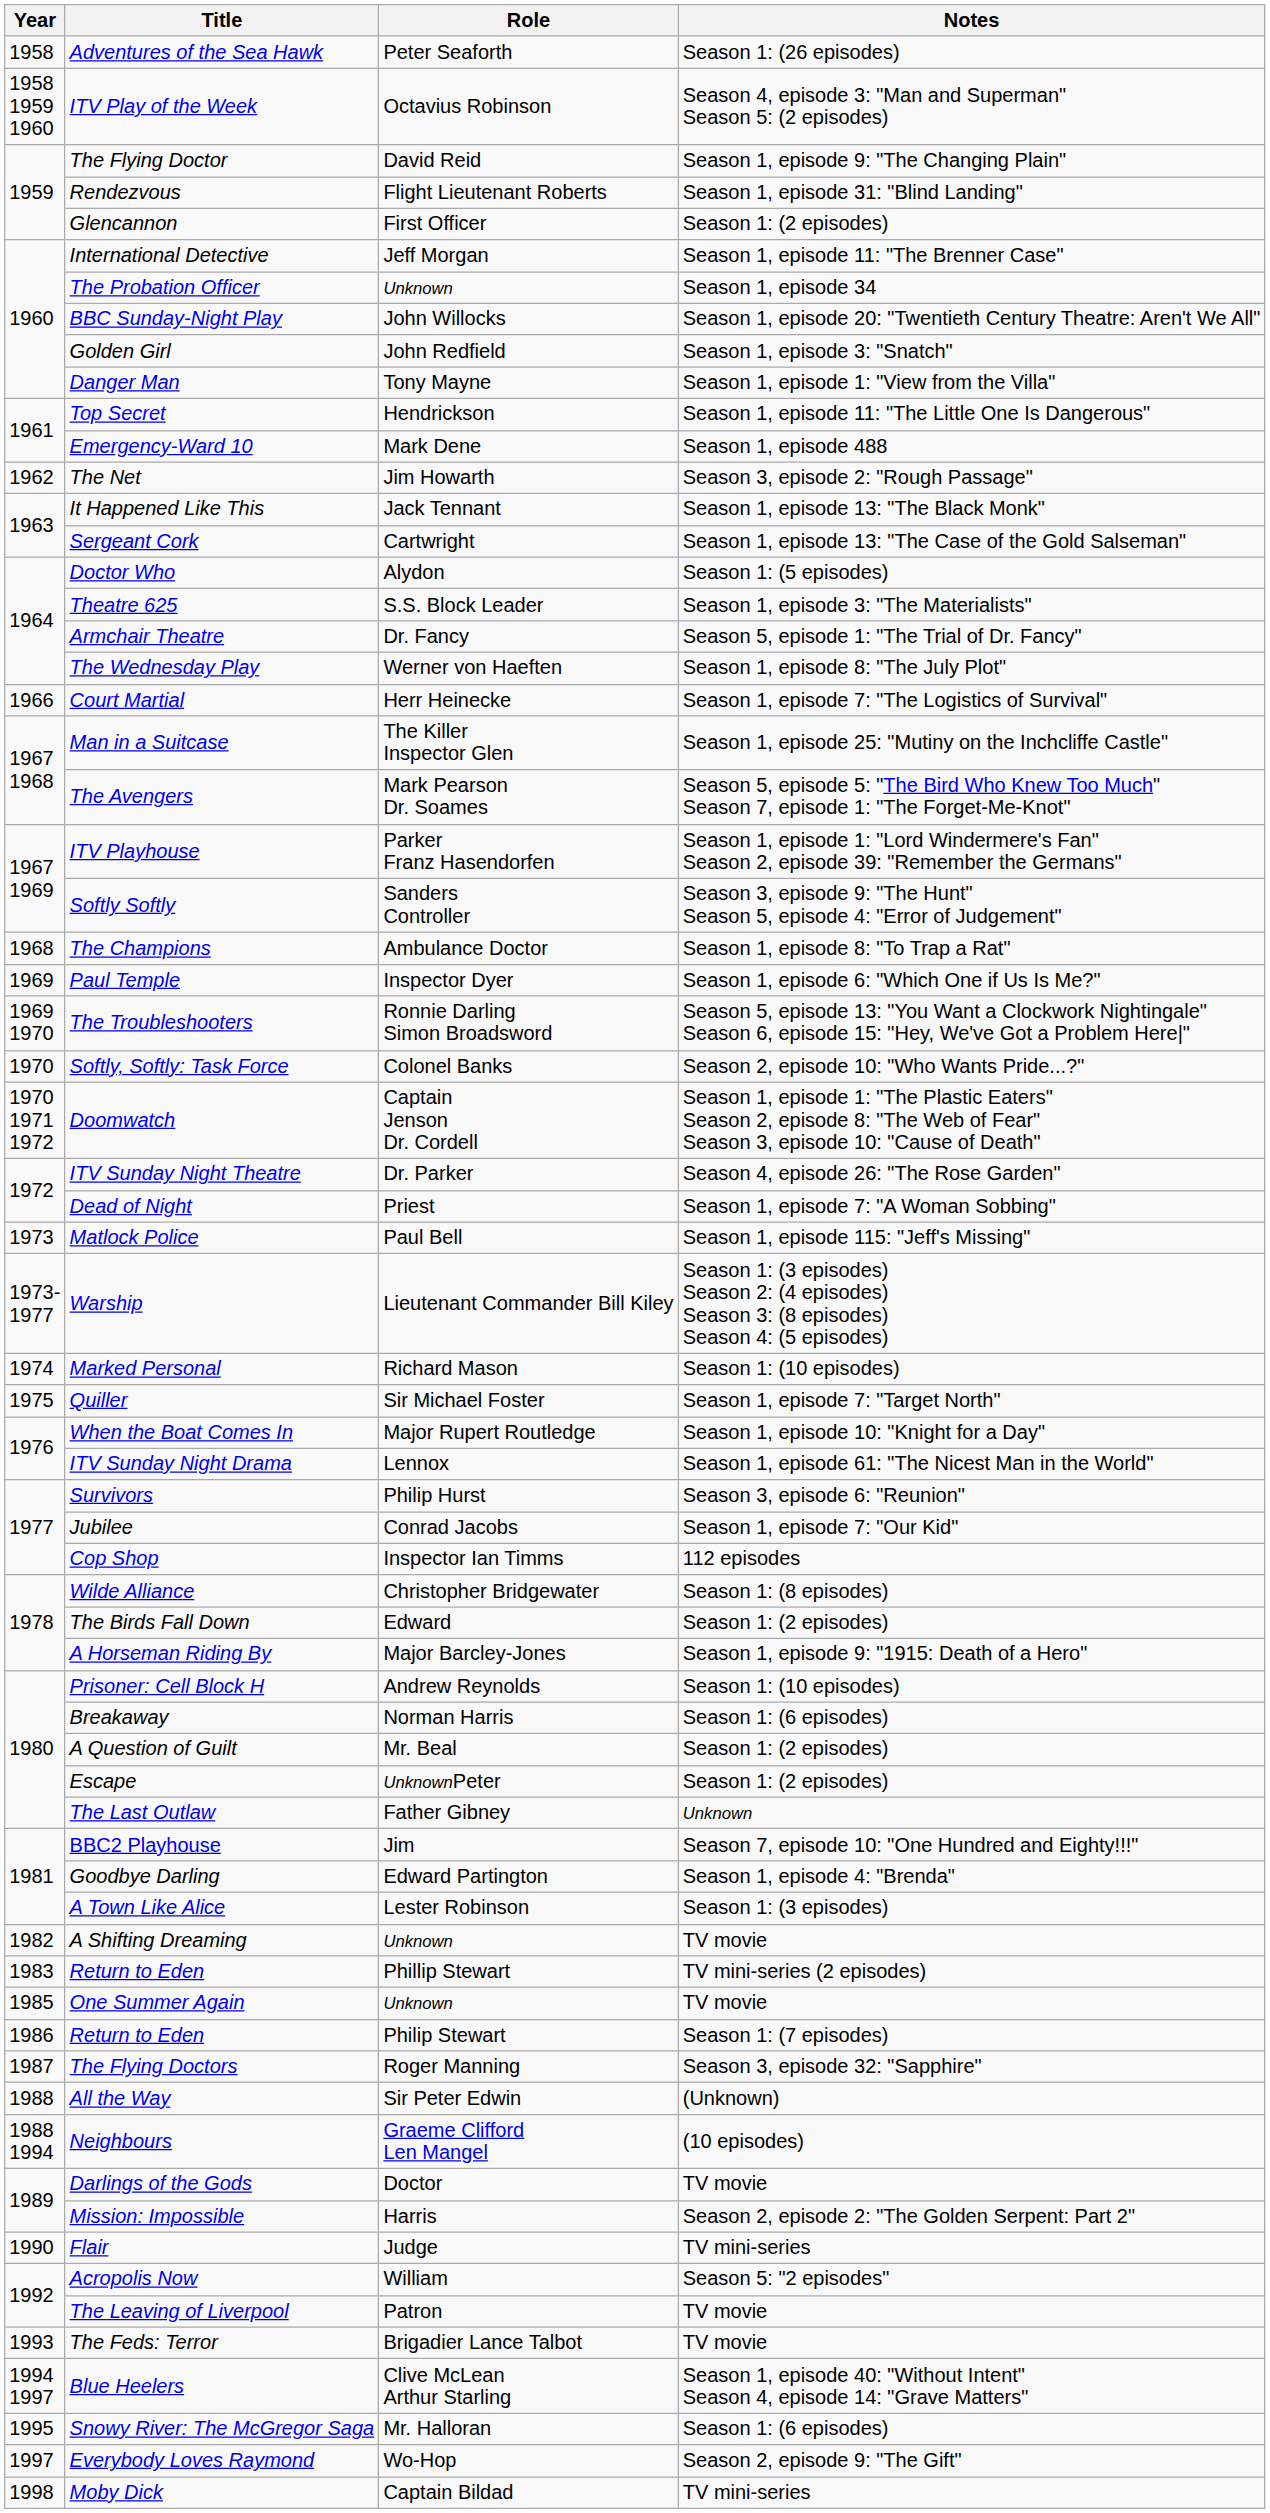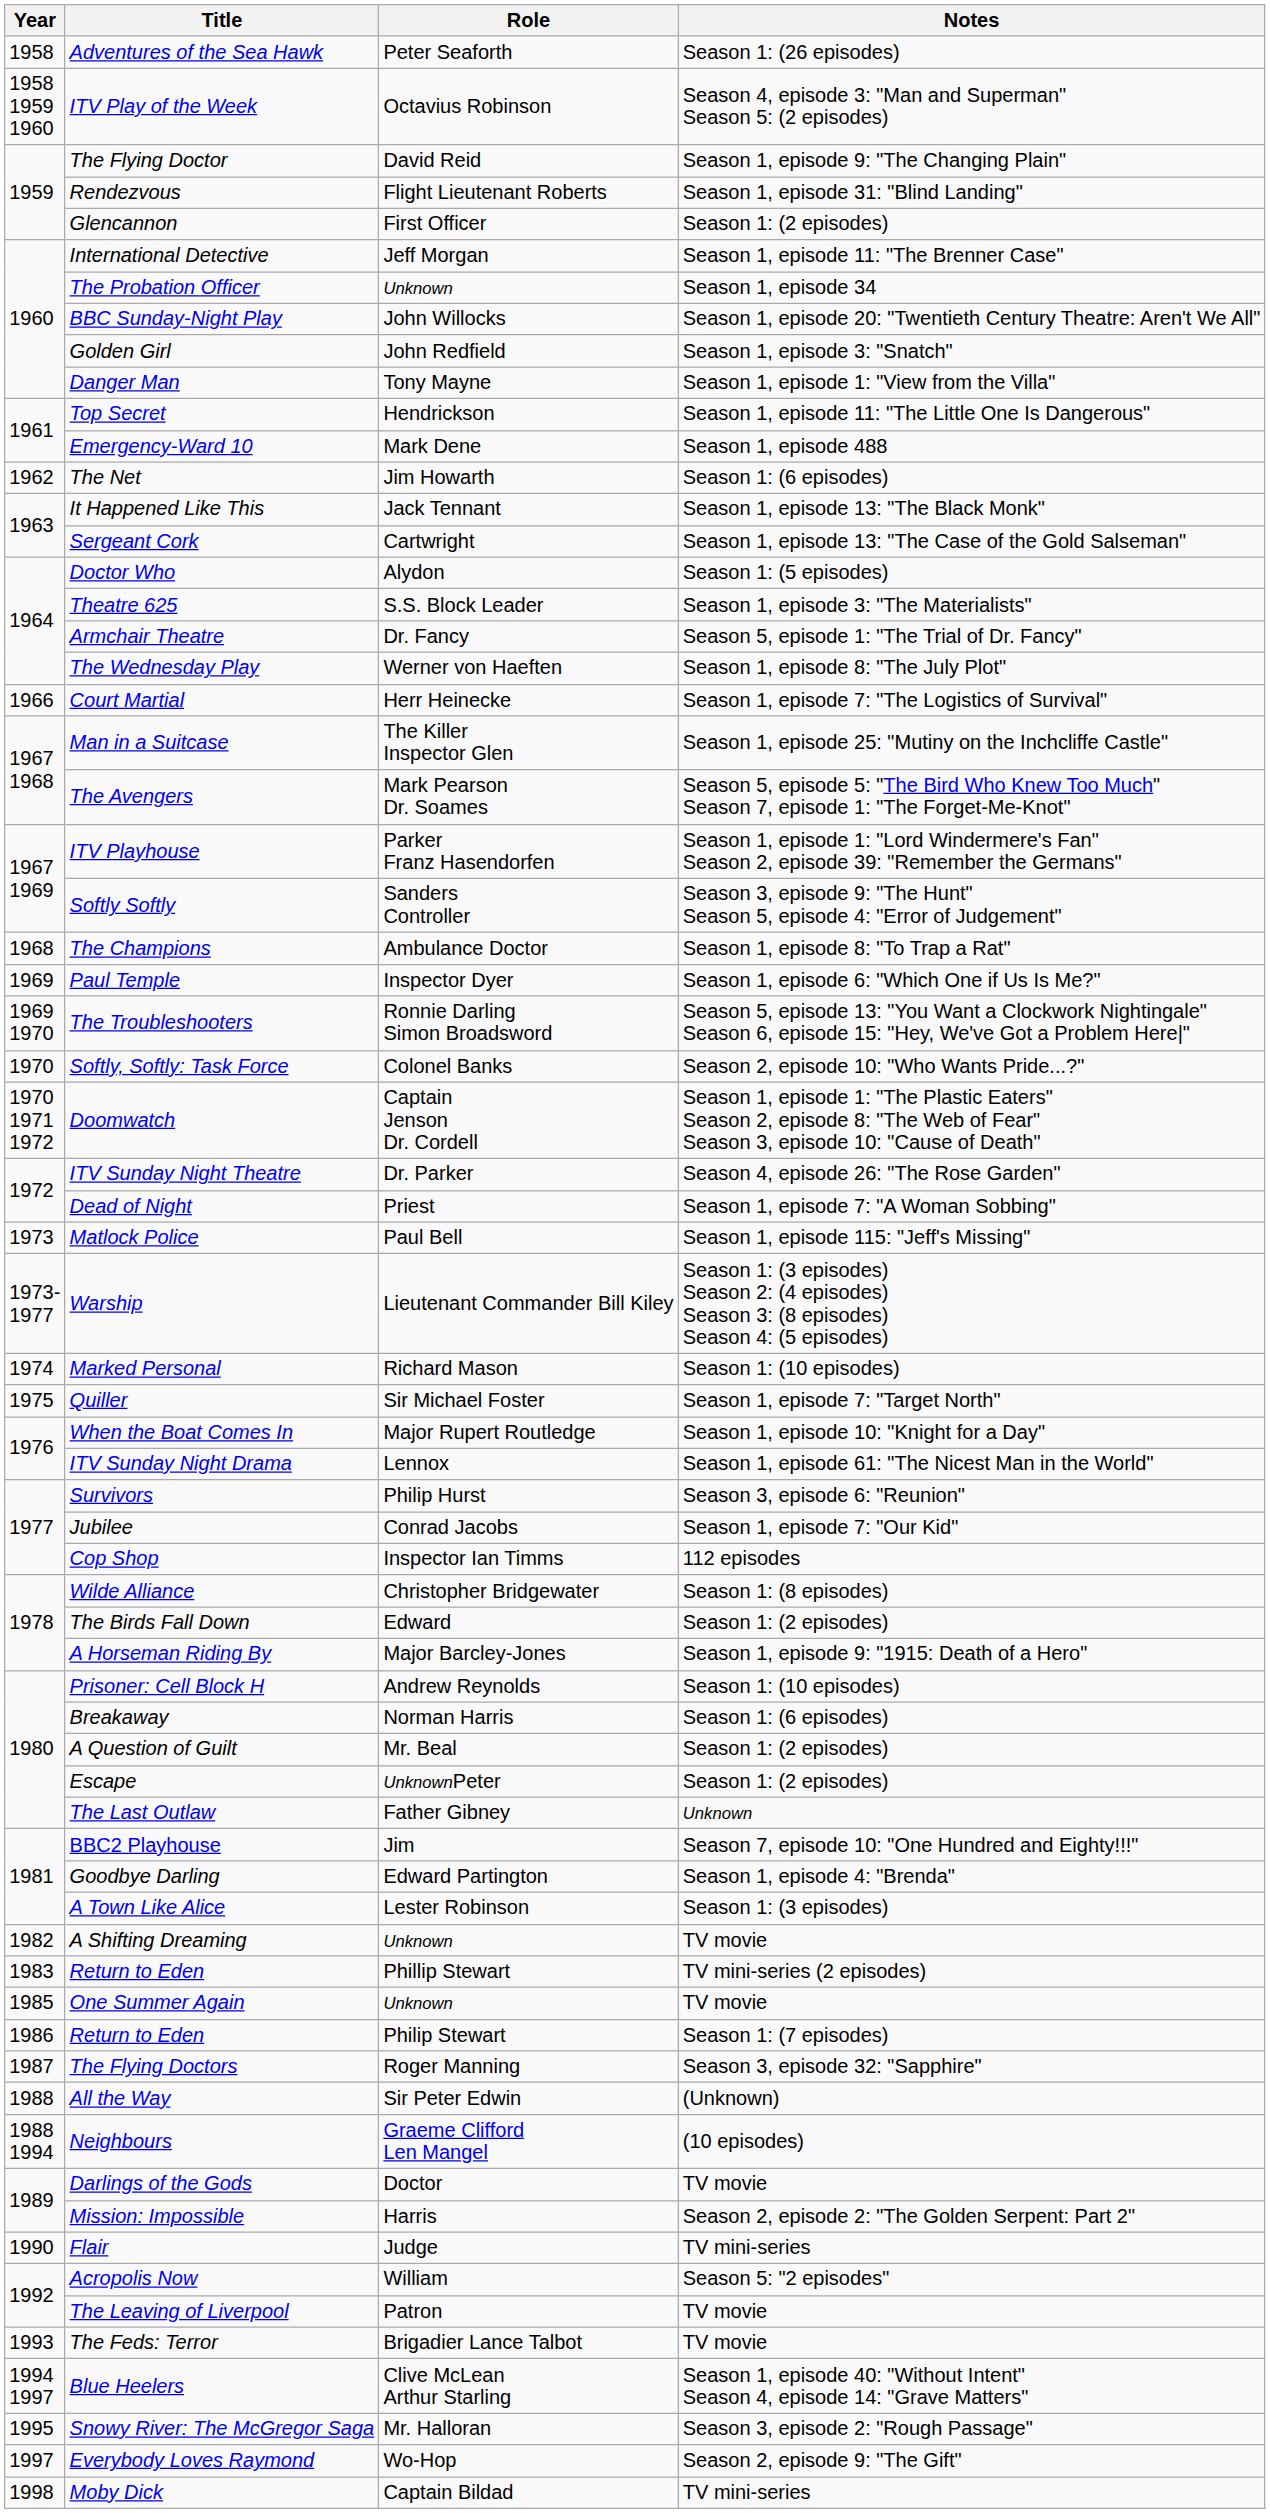 <table class="wikitable sortable jquery-tablesorter">
 <tr>
 <th>Year</th>
 <th>Title</th>
 <th>Role</th>
 <th>Notes</th>
 </tr>
 <tr>
 <td>1958</td>
 <td><em><a href='#'>Adventures of the Sea Hawk</a></em></td>
 <td>Peter Seaforth</td>
 <td>Season 1: (26 episodes)</td>
 </tr>
 <tr>
 <td>1958<br>1959<br>1960</td>
 <td><em><a href='#'>ITV Play of the Week</a></em></td>
 <td>Octavius Robinson</td>
 <td>Season 4, episode 3: "Man and Superman"<br>Season 5: (2 episodes)</td>
 </tr>
 <tr>
 <td rowspan="3">1959</td>
 <td><em>The Flying Doctor</em></td>
 <td>David Reid</td>
 <td>Season 1, episode 9: "The Changing Plain"</td>
 </tr>
 <tr>
 <td><em>Rendezvous</em></td>
 <td>Flight Lieutenant Roberts</td>
 <td>Season 1, episode 31: "Blind Landing"</td>
 </tr>
 <tr>
 <td><em>Glencannon</em></td>
 <td>First Officer</td>
 <td>Season 1: (2 episodes)</td>
 </tr>
 <tr>
 <td rowspan="5">1960</td>
 <td><em>International Detective</em></td>
 <td>Jeff Morgan</td>
 <td>Season 1, episode 11: "The Brenner Case"</td>
 </tr>
 <tr>
 <td><em><a href='#'>The Probation Officer</a></em></td>
 <td><small><em>Unknown</em></small></td>
 <td>Season 1, episode 34</td>
 </tr>
 <tr>
 <td><em><a href='#'>BBC Sunday-Night Play</a></em></td>
 <td>John Willocks</td>
 <td>Season 1, episode 20: "Twentieth Century Theatre: Aren't We All"</td>
 </tr>
 <tr>
 <td><em>Golden Girl</em></td>
 <td>John Redfield</td>
 <td>Season 1, episode 3: "Snatch"</td>
 </tr>
 <tr>
 <td><em><a href='#'>Danger Man</a></em></td>
 <td>Tony Mayne</td>
 <td>Season 1, episode 1: "View from the Villa"</td>
 </tr>
 <tr>
 <td rowspan="2">1961</td>
 <td><em><a href='#'>Top Secret</a></em></td>
 <td>Hendrickson</td>
 <td>Season 1, episode 11: "The Little One Is Dangerous"</td>
 </tr>
 <tr>
 <td><em><a href='#'>Emergency-Ward 10</a></em></td>
 <td>Mark Dene</td>
 <td>Season 1, episode 488</td>
 </tr>
 <tr>
 <td>1962</td>
 <td><em>The Net</em></td>
 <td>Jim Howarth</td>
-<td>Season 3, episode 2: "Rough Passage"</td>
+<td>Season 1: (6 episodes)</td>
 </tr>
 <tr>
 <td rowspan="2">1963</td>
 <td><em>It Happened Like This</em></td>
 <td>Jack Tennant</td>
 <td>Season 1, episode 13: "The Black Monk"</td>
 </tr>
 <tr>
 <td><em><a href='#'>Sergeant Cork</a></em></td>
 <td>Cartwright</td>
 <td>Season 1, episode 13: "The Case of the Gold Salseman"</td>
 </tr>
 <tr>
 <td rowspan="4">1964</td>
 <td><em><a href='#'>Doctor Who</a></em></td>
 <td>Alydon</td>
 <td>Season 1: (5 episodes)</td>
 </tr>
 <tr>
 <td><em><a href='#'>Theatre 625</a></em></td>
 <td>S.S. Block Leader</td>
 <td>Season 1, episode 3: "The Materialists"</td>
 </tr>
 <tr>
 <td><em><a href='#'>Armchair Theatre</a></em></td>
 <td>Dr. Fancy</td>
 <td>Season 5, episode 1: "The Trial of Dr. Fancy"</td>
 </tr>
 <tr>
 <td><em><a href='#'>The Wednesday Play</a></em></td>
 <td>Werner von Haeften</td>
 <td>Season 1, episode 8: "The July Plot"</td>
 </tr>
 <tr>
 <td>1966</td>
 <td><em><a href='#'>Court Martial</a></em></td>
 <td>Herr Heinecke</td>
 <td>Season 1, episode 7: "The Logistics of Survival"</td>
 </tr>
 <tr>
 <td rowspan="2">1967<br>1968</td>
 <td><em><a href='#'>Man in a Suitcase</a></em></td>
 <td>The Killer<br>Inspector Glen</td>
 <td>Season 1, episode 25: "Mutiny on the Inchcliffe Castle"</td>
 </tr>
 <tr>
 <td><em><a href='#'>The Avengers</a></em></td>
 <td>Mark Pearson<br>Dr. Soames</td>
 <td>Season 5, episode 5: "<a href='#'>The Bird Who Knew Too Much</a>"<br>Season 7, episode 1: "The Forget-Me-Knot"</td>
 </tr>
 <tr>
 <td rowspan="2">1967<br>1969</td>
 <td><em><a href='#'>ITV Playhouse</a></em></td>
 <td>Parker<br>Franz Hasendorfen</td>
 <td>Season 1, episode 1: "Lord Windermere's Fan"<br>Season 2, episode 39: "Remember the Germans"</td>
 </tr>
 <tr>
 <td><em><a href='#'>Softly Softly</a></em></td>
 <td>Sanders<br>Controller</td>
 <td>Season 3, episode 9: "The Hunt"<br>Season 5, episode 4: "Error of Judgement"</td>
 </tr>
 <tr>
 <td>1968</td>
 <td><em><a href='#'>The Champions</a></em></td>
 <td>Ambulance Doctor</td>
 <td>Season 1, episode 8: "To Trap a Rat"</td>
 </tr>
 <tr>
 <td>1969</td>
 <td><em><a href='#'>Paul Temple</a></em></td>
 <td>Inspector Dyer</td>
 <td>Season 1, episode 6: "Which One if Us Is Me?"</td>
 </tr>
 <tr>
 <td>1969<br>1970</td>
 <td><em><a href='#'>The Troubleshooters</a></em></td>
 <td>Ronnie Darling<br>Simon Broadsword</td>
 <td>Season 5, episode 13: "You Want a Clockwork Nightingale"<br>Season 6, episode 15: "Hey, We've Got a Problem Here|"</td>
 </tr>
 <tr>
 <td>1970</td>
 <td><em><a href='#'>Softly, Softly: Task Force</a></em></td>
 <td>Colonel Banks</td>
 <td>Season 2, episode 10: "Who Wants Pride...?"</td>
 </tr>
 <tr>
 <td>1970<br>1971<br>1972</td>
 <td><em><a href='#'>Doomwatch</a></em></td>
 <td>Captain<br>Jenson<br>Dr. Cordell</td>
 <td>Season 1, episode 1: "The Plastic Eaters"<br>Season 2, episode 8: "The Web of Fear"<br>Season 3, episode 10: "Cause of Death"</td>
 </tr>
 <tr>
 <td rowspan="2">1972</td>
 <td><em><a href='#'>ITV Sunday Night Theatre</a></em></td>
 <td>Dr. Parker</td>
 <td>Season 4, episode 26: "The Rose Garden"</td>
 </tr>
 <tr>
 <td><em><a href='#'>Dead of Night</a></em></td>
 <td>Priest</td>
 <td>Season 1, episode 7: "A Woman Sobbing"</td>
 </tr>
 <tr>
 <td>1973</td>
 <td><em><a href='#'>Matlock Police</a></em></td>
 <td>Paul Bell</td>
 <td>Season 1, episode 115: "Jeff's Missing"</td>
 </tr>
 <tr>
 <td>1973-<br>1977</td>
 <td><em><a href='#'>Warship</a></em></td>
 <td>Lieutenant Commander Bill Kiley</td>
 <td>Season 1: (3 episodes)<br>Season 2: (4 episodes)<br>Season 3: (8 episodes)<br>Season 4:  (5 episodes)</td>
 </tr>
 <tr>
 <td>1974</td>
 <td><em><a href='#'>Marked Personal</a></em></td>
 <td>Richard Mason</td>
 <td>Season 1: (10 episodes)</td>
 </tr>
 <tr>
 <td>1975</td>
 <td><em><a href='#'>Quiller</a></em></td>
 <td>Sir Michael Foster</td>
 <td>Season 1, episode 7: "Target North"</td>
 </tr>
 <tr>
 <td rowspan="2">1976</td>
 <td><em><a href='#'>When the Boat Comes In</a></em></td>
 <td>Major Rupert Routledge</td>
 <td>Season 1, episode 10:  "Knight for a Day"</td>
 </tr>
 <tr>
 <td><em><a href='#'>ITV Sunday Night Drama</a></em></td>
 <td>Lennox</td>
 <td>Season 1, episode 61: "The Nicest Man in the World"</td>
 </tr>
 <tr>
 <td rowspan="3">1977</td>
 <td><em><a href='#'>Survivors</a></em></td>
 <td>Philip Hurst</td>
 <td>Season 3, episode 6: "Reunion"</td>
 </tr>
 <tr>
 <td><em>Jubilee</em></td>
 <td>Conrad Jacobs</td>
 <td>Season 1, episode 7: "Our Kid"</td>
 </tr>
 <tr>
 <td><em><a href='#'>Cop Shop</a></em></td>
 <td>Inspector Ian Timms</td>
 <td>112 episodes</td>
 </tr>
 <tr>
 <td rowspan="3">1978</td>
 <td><em><a href='#'>Wilde Alliance</a></em></td>
 <td>Christopher Bridgewater</td>
 <td>Season 1: (8 episodes)</td>
 </tr>
 <tr>
 <td><em>The Birds Fall Down</em></td>
 <td>Edward</td>
 <td>Season 1: (2 episodes)</td>
 </tr>
 <tr>
 <td><em><a href='#'>A Horseman Riding By</a></em></td>
 <td>Major Barcley-Jones</td>
 <td>Season 1, episode 9: "1915: Death of a Hero"</td>
 </tr>
 <tr>
 <td rowspan="5">1980</td>
 <td><em><a href='#'>Prisoner: Cell Block H</a></em></td>
 <td>Andrew Reynolds</td>
 <td>Season 1: (10 episodes)</td>
 </tr>
 <tr>
 <td><em>Breakaway</em></td>
 <td>Norman Harris</td>
 <td>Season 1: (6 episodes)</td>
 </tr>
 <tr>
 <td><em>A Question of Guilt</em></td>
 <td>Mr. Beal</td>
 <td>Season 1: (2 episodes)</td>
 </tr>
 <tr>
 <td><em>Escape</em></td>
 <td><small><em>Unknown</em></small>Peter</td>
 <td>Season 1: (2 episodes)</td>
 </tr>
 <tr>
 <td><em><a href='#'>The Last Outlaw</a></em></td>
 <td>Father Gibney</td>
 <td><small><em>Unknown</em></small></td>
 </tr>
 <tr>
 <td rowspan="3">1981</td>
 <td><a href='#'>BBC2 Playhouse</a></td>
 <td>Jim</td>
 <td>Season 7, episode 10: "One Hundred and Eighty!!!"</td>
 </tr>
 <tr>
 <td><em>Goodbye Darling</em></td>
 <td>Edward Partington</td>
 <td>Season 1, episode 4: "Brenda"</td>
 </tr>
 <tr>
 <td><em><a href='#'>A Town Like Alice</a></em></td>
 <td>Lester Robinson</td>
 <td>Season 1: (3 episodes)</td>
 </tr>
 <tr>
 <td>1982</td>
 <td><em>A Shifting Dreaming</em></td>
 <td><small><em>Unknown</em></small></td>
 <td>TV movie</td>
 </tr>
 <tr>
 <td>1983</td>
 <td><em><a href='#'>Return to Eden</a></em></td>
 <td>Phillip Stewart</td>
 <td>TV mini-series (2 episodes)</td>
 </tr>
 <tr>
 <td>1985</td>
 <td><em><a href='#'>One Summer Again</a></em></td>
 <td><small><em>Unknown</em></small></td>
 <td>TV movie</td>
 </tr>
 <tr>
 <td>1986</td>
 <td><em><a href='#'>Return to Eden</a></em></td>
 <td>Philip Stewart</td>
 <td>Season 1: (7 episodes)</td>
 </tr>
 <tr>
 <td>1987</td>
 <td><em><a href='#'>The Flying Doctors</a></em></td>
 <td>Roger Manning</td>
 <td>Season 3, episode 32: "Sapphire"</td>
 </tr>
 <tr>
 <td>1988</td>
 <td><em><a href='#'>All the Way</a></em></td>
 <td>Sir Peter Edwin</td>
 <td>(Unknown)</td>
 </tr>
 <tr>
 <td>1988<br>1994</td>
 <td><em><a href='#'>Neighbours</a></em></td>
 <td><a href='#'>Graeme Clifford</a><br><a href='#'>Len Mangel</a></td>
 <td>(10 episodes)</td>
 </tr>
 <tr>
 <td rowspan="2">1989</td>
 <td><em><a href='#'>Darlings of the Gods</a></em></td>
 <td>Doctor</td>
 <td>TV movie</td>
 </tr>
 <tr>
 <td><em><a href='#'>Mission: Impossible</a></em></td>
 <td>Harris</td>
 <td>Season 2, episode 2: "The Golden Serpent: Part 2"</td>
 </tr>
 <tr>
 <td>1990</td>
 <td><em><a href='#'>Flair</a></em></td>
 <td>Judge</td>
 <td>TV mini-series</td>
 </tr>
 <tr>
 <td rowspan="2">1992</td>
 <td><em><a href='#'>Acropolis Now</a></em></td>
 <td>William</td>
 <td>Season 5: "2 episodes"</td>
 </tr>
 <tr>
 <td><em><a href='#'>The Leaving of Liverpool</a></em></td>
 <td>Patron</td>
 <td>TV movie</td>
 </tr>
 <tr>
 <td>1993</td>
 <td><em>The Feds: Terror</em></td>
 <td>Brigadier Lance Talbot</td>
 <td>TV movie</td>
 </tr>
 <tr>
 <td>1994<br>1997</td>
 <td><em><a href='#'>Blue Heelers</a></em></td>
 <td>Clive McLean<br>Arthur Starling</td>
 <td>Season 1, episode 40: "Without Intent"<br>Season 4, episode 14: "Grave Matters"</td>
 </tr>
 <tr>
 <td>1995</td>
 <td><em><a href='#'>Snowy River: The McGregor Saga</a></em></td>
 <td>Mr. Halloran</td>
-<td>Season 1: (6 episodes)</td>
+<td>Season 3, episode 2: "Rough Passage"</td>
 </tr>
 <tr>
 <td>1997</td>
 <td><em><a href='#'>Everybody Loves Raymond</a></em></td>
 <td>Wo-Hop</td>
 <td>Season 2, episode 9: "The Gift"</td>
 </tr>
 <tr>
 <td>1998</td>
 <td><em><a href='#'>Moby Dick</a></em></td>
 <td>Captain Bildad</td>
 <td>TV mini-series</td>
 </tr>
 </table>
